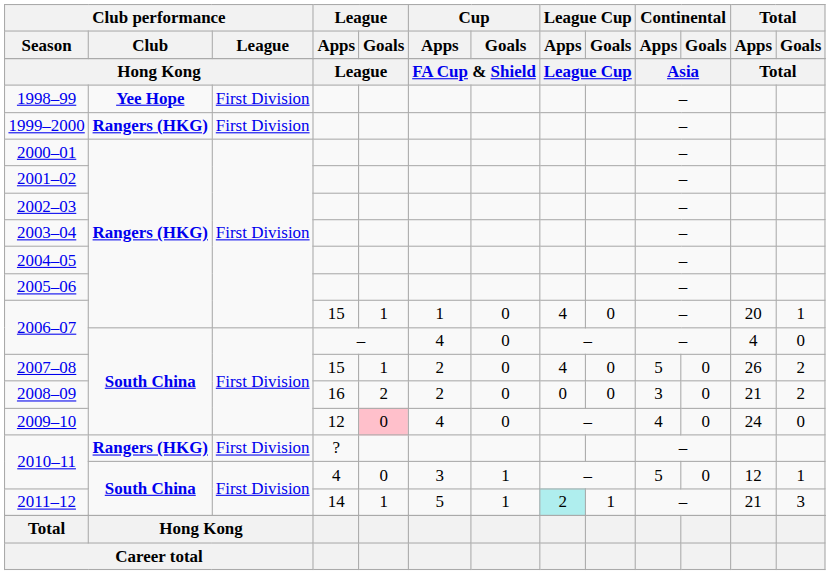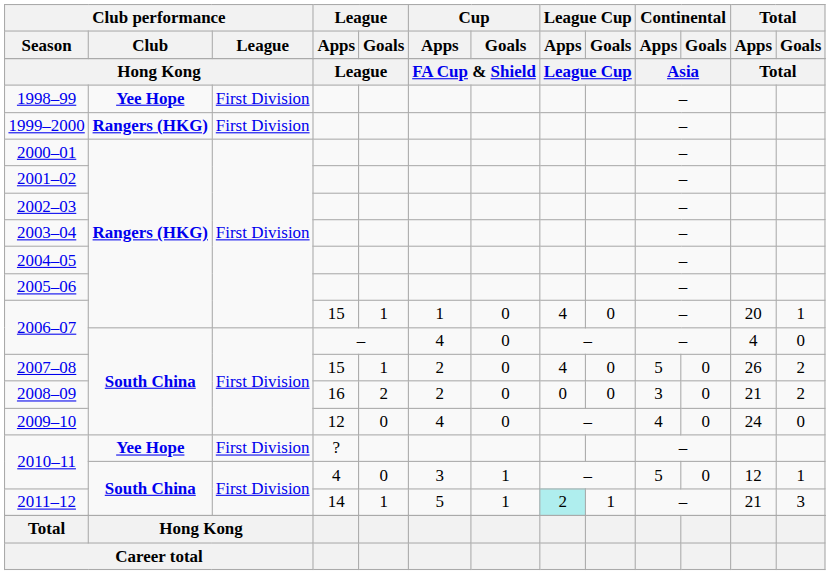 <table class="wikitable" style="text-align:center">
 <tr>
 <th colspan=3>Club performance</th>
 <th colspan=2>League</th>
 <th colspan=2>Cup</th>
 <th colspan=2>League Cup</th>
 <th colspan=2>Continental</th>
 <th colspan=2>Total</th>
 </tr>
 <tr>
 <th>Season</th>
 <th>Club</th>
 <th>League</th>
 <th>Apps</th>
 <th>Goals</th>
 <th>Apps</th>
 <th>Goals</th>
 <th>Apps</th>
 <th>Goals</th>
 <th>Apps</th>
 <th>Goals</th>
 <th>Apps</th>
 <th>Goals</th>
 </tr>
 <tr>
 </tr>
 <tr>
 <th colspan=3>Hong Kong</th>
 <th colspan=2>League</th>
 <th colspan=2><a href='#'>FA Cup</a> & <a href='#'>Shield</a></th>
 <th colspan=2><a href='#'>League Cup</a></th>
 <th colspan=2><a href='#'>Asia</a></th>
 <th colspan=2>Total</th>
 </tr>
 <tr>
 <td><a href='#'>1998–99</a></td>
 <td><strong><a href='#'>Yee Hope</a></strong></td>
 <td><a href='#'>First Division</a></td>
 <td></td>
 <td></td>
 <td></td>
 <td></td>
 <td></td>
 <td></td>
 <td colspan="2">–</td>
 <td></td>
 <td></td>
 </tr>
 <tr>
 <td><a href='#'>1999–2000</a></td>
 <td><strong><a href='#'>Rangers (HKG)</a></strong></td>
 <td><a href='#'>First Division</a></td>
 <td></td>
 <td></td>
 <td></td>
 <td></td>
 <td></td>
 <td></td>
 <td colspan="2">–</td>
 <td></td>
 <td></td>
 </tr>
 <tr>
 <td><a href='#'>2000–01</a></td>
 <td rowspan="7"><strong><a href='#'>Rangers (HKG)</a></strong></td>
 <td rowspan="7"><a href='#'>First Division</a></td>
 <td></td>
 <td></td>
 <td></td>
 <td></td>
 <td></td>
 <td></td>
 <td colspan="2">–</td>
 <td></td>
 <td></td>
 </tr>
 <tr>
 <td><a href='#'>2001–02</a></td>
 <td></td>
 <td></td>
 <td></td>
 <td></td>
 <td></td>
 <td></td>
 <td colspan="2">–</td>
 <td></td>
 <td></td>
 </tr>
 <tr>
 <td><a href='#'>2002–03</a></td>
 <td></td>
 <td></td>
 <td></td>
 <td></td>
 <td></td>
 <td></td>
 <td colspan="2">–</td>
 <td></td>
 <td></td>
 </tr>
 <tr>
 <td><a href='#'>2003–04</a></td>
 <td></td>
 <td></td>
 <td></td>
 <td></td>
 <td></td>
 <td></td>
 <td colspan="2">–</td>
 <td></td>
 <td></td>
 </tr>
 <tr>
 <td><a href='#'>2004–05</a></td>
 <td></td>
 <td></td>
 <td></td>
 <td></td>
 <td></td>
 <td></td>
 <td colspan="2">–</td>
 <td></td>
 <td></td>
 </tr>
 <tr>
 <td><a href='#'>2005–06</a></td>
 <td></td>
 <td></td>
 <td></td>
 <td></td>
 <td></td>
 <td></td>
 <td colspan="2">–</td>
 <td></td>
 <td></td>
 </tr>
 <tr>
 <td rowspan="2"><a href='#'>2006–07</a></td>
 <td>15</td>
 <td>1</td>
 <td>1</td>
 <td>0</td>
 <td>4</td>
 <td>0</td>
 <td colspan="2">–</td>
 <td>20</td>
 <td>1</td>
 </tr>
 <tr>
 <td rowspan="4"><strong><a href='#'>South China</a></strong></td>
 <td rowspan="4"><a href='#'>First Division</a></td>
 <td colspan="2">–</td>
 <td>4</td>
 <td>0</td>
 <td colspan="2">–</td>
 <td colspan="2">–</td>
 <td>4</td>
 <td>0</td>
 </tr>
 <tr>
 <td><a href='#'>2007–08</a></td>
 <td>15</td>
 <td>1</td>
 <td>2</td>
 <td>0</td>
 <td>4</td>
 <td>0</td>
 <td>5</td>
 <td>0</td>
 <td>26</td>
 <td>2</td>
 </tr>
 <tr>
 <td><a href='#'>2008–09</a></td>
 <td>16</td>
 <td>2</td>
 <td>2</td>
 <td>0</td>
 <td>0</td>
 <td>0</td>
 <td>3</td>
 <td>0</td>
 <td>21</td>
 <td>2</td>
 </tr>
 <tr>
 <td><a href='#'>2009–10</a></td>
 <td>12</td>
-<td style="background: pink;">0</td>
+<td>0</td>
 <td>4</td>
 <td>0</td>
 <td colspan="2">–</td>
 <td>4</td>
 <td>0</td>
 <td>24</td>
 <td>0</td>
 </tr>
 <tr>
 <td rowspan="2"><a href='#'>2010–11</a></td>
-<td><strong><a href='#'>Rangers (HKG)</a></strong></td>
+<td><strong><a href='#'>Yee Hope</a></strong></td>
 <td><a href='#'>First Division</a></td>
 <td>?</td>
 <td></td>
 <td></td>
 <td></td>
 <td></td>
 <td></td>
 <td colspan="2">–</td>
 <td></td>
 <td></td>
 </tr>
 <tr>
 <td rowspan="2"><strong><a href='#'>South China</a></strong></td>
 <td rowspan="2"><a href='#'>First Division</a></td>
 <td>4</td>
 <td>0</td>
 <td>3</td>
 <td>1</td>
 <td colspan="2">–</td>
 <td>5</td>
 <td>0</td>
 <td>12</td>
 <td>1</td>
 </tr>
 <tr>
 <td><a href='#'>2011–12</a></td>
 <td>14</td>
 <td>1</td>
 <td>5</td>
 <td>1</td>
 <td style="background: paleturquoise;">2</td>
 <td>1</td>
 <td colspan="2">–</td>
 <td>21</td>
 <td>3</td>
 </tr>
 <tr>
 </tr>
 <tr>
 <th rowspan=1>Total</th>
 <th colspan=2>Hong Kong</th>
 <th></th>
 <th></th>
 <th></th>
 <th></th>
 <th></th>
 <th></th>
 <th></th>
 <th></th>
 <th></th>
 <th></th>
 </tr>
 <tr>
 <th colspan=3>Career total</th>
 <th></th>
 <th></th>
 <th></th>
 <th></th>
 <th></th>
 <th></th>
 <th></th>
 <th></th>
 <th></th>
 <th></th>
 </tr>
 </table>
